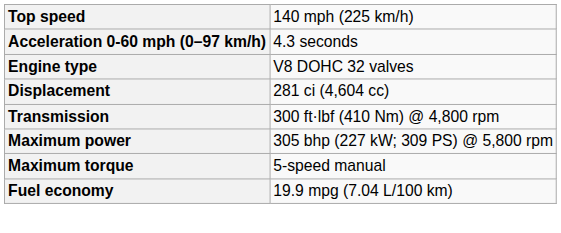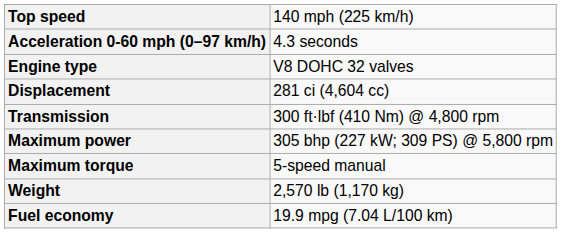 <table class=wikitable>
 <tr>
 <th style="text-align:left;">Top speed</th>
 <td>140 mph (225 km/h)</td>
 </tr>
 <tr>
 <th style="text-align:left;">Acceleration 0-60 mph (0–97 km/h)</th>
 <td>4.3 seconds</td>
 </tr>
 <tr>
 <th style="text-align:left;">Engine type</th>
 <td>V8 DOHC 32 valves</td>
 </tr>
 <tr>
 <th style="text-align:left;">Displacement</th>
 <td>281 ci (4,604 cc)</td>
 </tr>
 <tr>
 <th style="text-align:left;">Transmission</th>
 <td>300 ft·lbf (410 Nm) @ 4,800 rpm</td>
 </tr>
 <tr>
 <th style="text-align:left;">Maximum power</th>
 <td>305 bhp (227 kW; 309 PS) @ 5,800 rpm</td>
 </tr>
 <tr>
 <th style="text-align:left;">Maximum torque</th>
 <td>5-speed manual</td>
 </tr>
 <tr>
+<th style="text-align:left;">Weight</th>
+<td>2,570 lb (1,170 kg)</td>
+</tr>
+<tr>
 <th style="text-align:left;">Fuel economy</th>
 <td>19.9 mpg (7.04 L/100 km)</td>
 </tr>
 </table>
